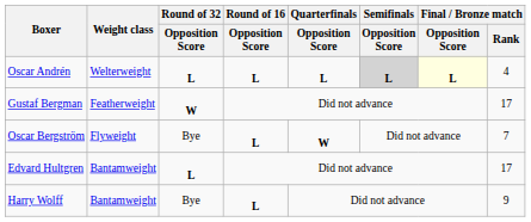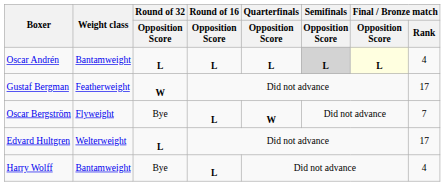 <table class=wikitable style="font-size:90%">
 <tr>
 <th rowspan="2">Boxer</th>
 <th rowspan="2">Weight class</th>
 <th>Round of 32</th>
 <th>Round of 16</th>
 <th>Quarterfinals</th>
 <th>Semifinals</th>
 <th colspan="2">Final / Bronze match</th>
 </tr>
 <tr>
 <th>Opposition<br>Score</th>
 <th>Opposition<br>Score</th>
 <th>Opposition<br>Score</th>
 <th>Opposition<br>Score</th>
 <th>Opposition<br>Score</th>
 <th>Rank</th>
 </tr>
 <tr>
 <td><a href='#'>Oscar Andrén</a></td>
-<td><a href='#'>Welterweight</a></td>
+<td><a href='#'>Bantamweight</a></td>
 <td align=center> <br> <strong>L</strong></td>
 <td align=center> <br> <strong>L</strong></td>
 <td align=center> <br> <strong>L</strong></td>
 <td align=center style="background: lightgrey;"> <br> <strong>L</strong></td>
 <td align=center style="background: lightyellow;"> <br> <strong>L</strong></td>
 <td align=center>4</td>
 </tr>
 <tr>
 <td><a href='#'>Gustaf Bergman</a></td>
 <td><a href='#'>Featherweight</a></td>
 <td align=center> <br> <strong>W</strong></td>
 <td align=center colspan=4>Did not advance</td>
 <td align=center>17</td>
 </tr>
 <tr>
 <td><a href='#'>Oscar Bergström</a></td>
 <td><a href='#'>Flyweight</a></td>
 <td align=center>Bye</td>
 <td align=center> <br> <strong>L</strong></td>
 <td align=center> <br> <strong>W</strong></td>
 <td align=center colspan=2>Did not advance</td>
 <td align=center>7</td>
 </tr>
 <tr>
 <td><a href='#'>Edvard Hultgren</a></td>
-<td><a href='#'>Bantamweight</a></td>
+<td><a href='#'>Welterweight</a></td>
 <td align=center> <br> <strong>L</strong></td>
 <td align=center colspan=4>Did not advance</td>
 <td align=center>17</td>
 </tr>
 <tr>
 <td><a href='#'>Harry Wolff</a></td>
 <td><a href='#'>Bantamweight</a></td>
 <td align=center>Bye</td>
 <td align=center> <br> <strong>L</strong></td>
 <td align=center colspan=3>Did not advance</td>
-<td align=center>9</td>
+<td align=center>4</td>
 </tr>
 </table>
